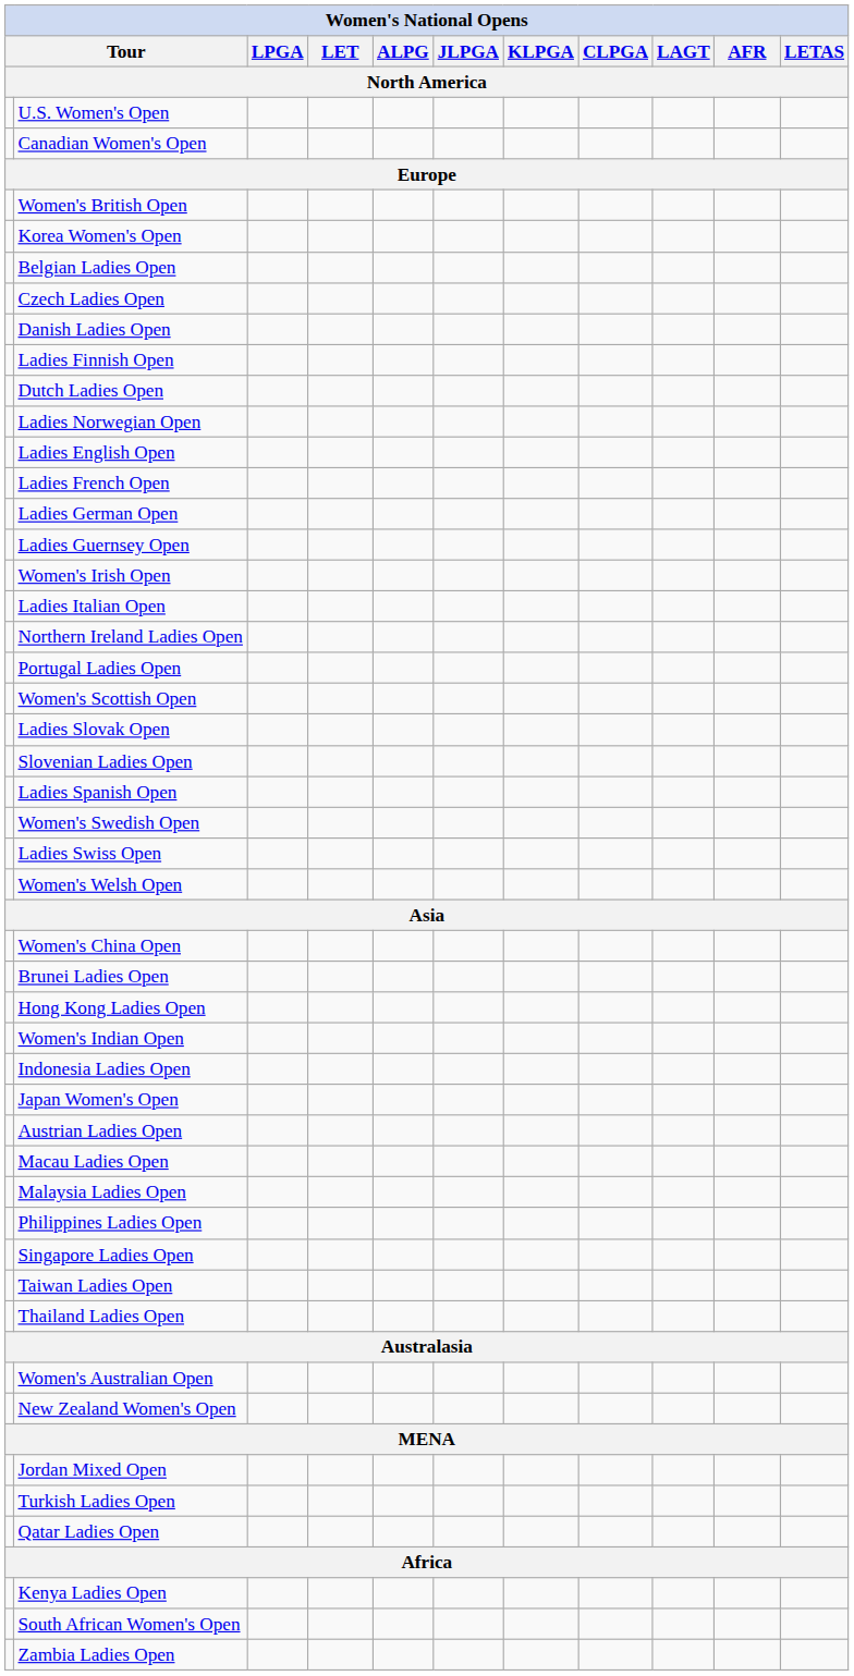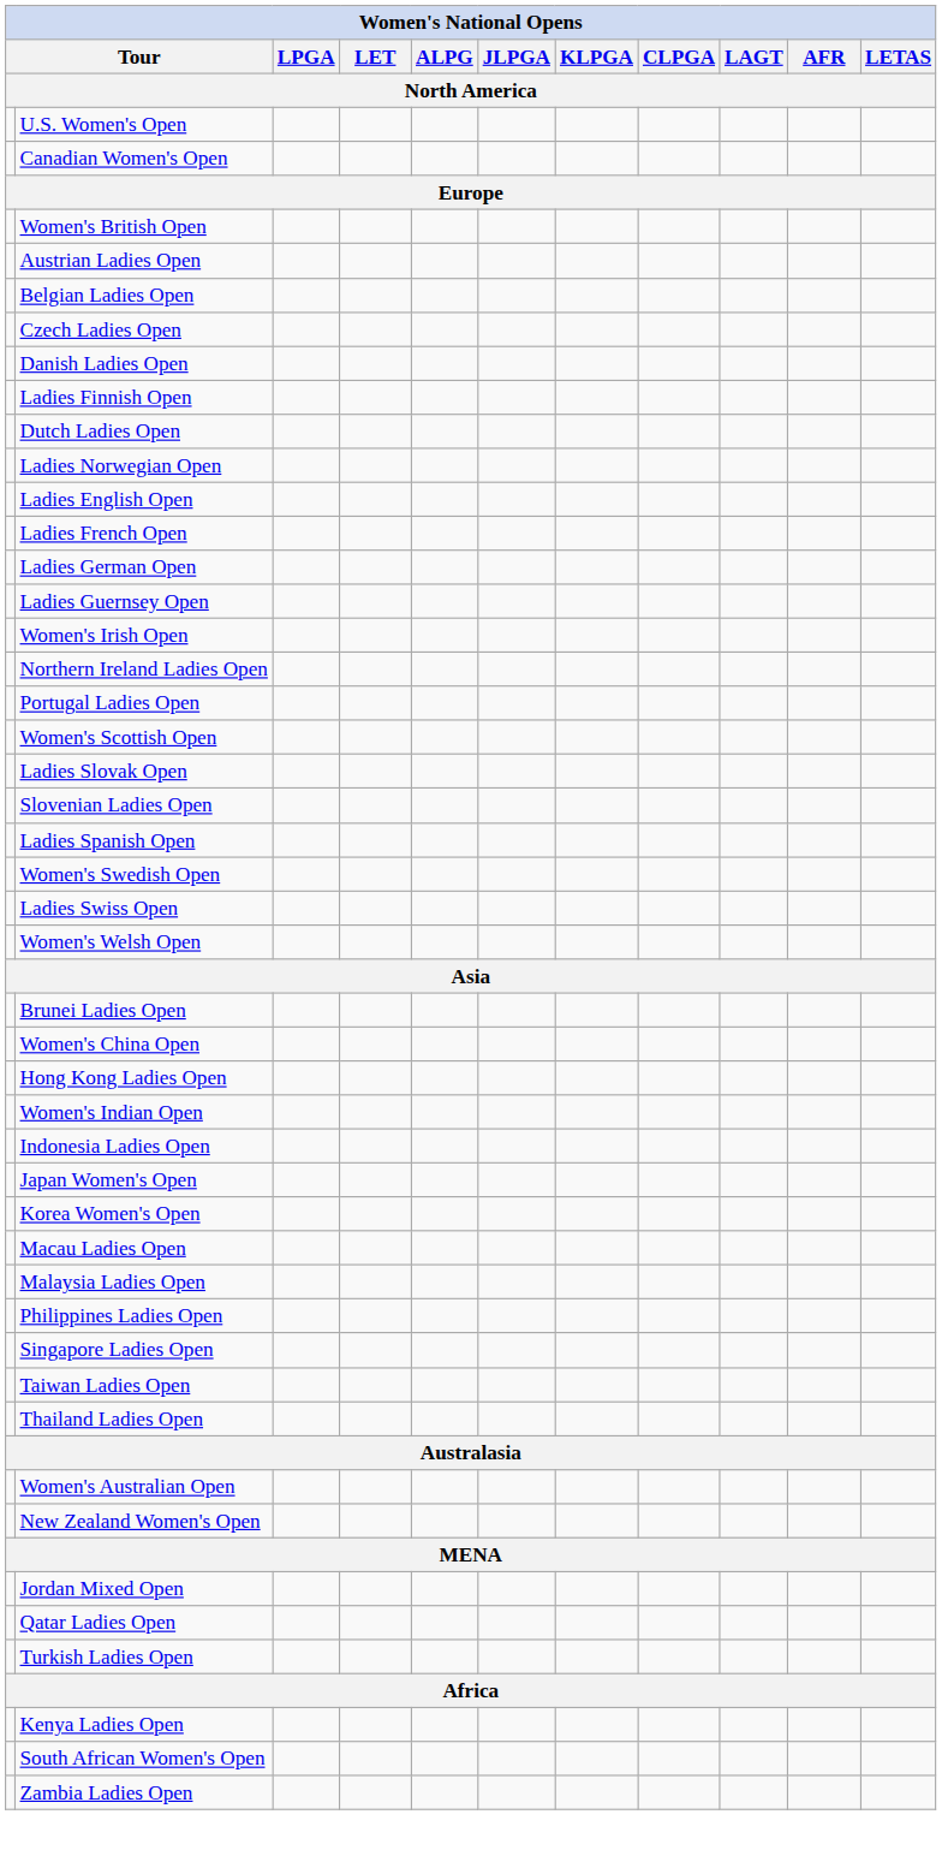 <table class="wikitable collapsible mw-datatable" style="text-align:left;font-size:95%">
 <tr>
 <th colspan=11 style="background:#cedaf2;">Women's National Opens</th>
 </tr>
 <tr>
 <th colspan=2>Tour</th>
 <th><a href='#'>LPGA</a></th>
 <th>  <a href='#'>LET</a>  </th>
 <th><a href='#'>ALPG</a></th>
 <th><a href='#'>JLPGA</a></th>
 <th><a href='#'>KLPGA</a></th>
 <th><a href='#'>CLPGA</a></th>
 <th><a href='#'>LAGT</a></th>
 <th>  <a href='#'>AFR</a>  </th>
 <th><a href='#'>LETAS</a></th>
 </tr>
 <tr>
 <th colspan=11>North America</th>
 </tr>
 <tr>
 <td></td>
 <td><a href='#'>U.S. Women's Open</a></td>
 <td></td>
 <td></td>
 <td></td>
 <td></td>
 <td></td>
 <td></td>
 <td></td>
 <td></td>
 <td></td>
 </tr>
 <tr>
 <td></td>
 <td><a href='#'>Canadian Women's Open</a></td>
 <td></td>
 <td></td>
 <td></td>
 <td></td>
 <td></td>
 <td></td>
 <td></td>
 <td></td>
 <td></td>
 </tr>
 <tr>
 <th colspan=11>Europe</th>
 </tr>
 <tr>
 <td></td>
 <td><a href='#'>Women's British Open</a></td>
 <td></td>
 <td></td>
 <td></td>
 <td></td>
 <td></td>
 <td></td>
 <td></td>
 <td></td>
 <td></td>
 </tr>
 <tr>
 <td></td>
-<td><a href='#'>Korea Women's Open</a></td>
+<td><a href='#'>Austrian Ladies Open</a></td>
 <td></td>
 <td></td>
 <td></td>
 <td></td>
 <td></td>
 <td></td>
 <td></td>
 <td></td>
 <td></td>
 </tr>
 <tr>
 <td></td>
 <td><a href='#'>Belgian Ladies Open</a></td>
 <td></td>
 <td></td>
 <td></td>
 <td></td>
 <td></td>
 <td></td>
 <td></td>
 <td></td>
 <td></td>
 </tr>
 <tr>
 <td></td>
 <td><a href='#'>Czech Ladies Open</a></td>
 <td></td>
 <td></td>
 <td></td>
 <td></td>
 <td></td>
 <td></td>
 <td></td>
 <td></td>
 <td></td>
 </tr>
 <tr>
 <td></td>
 <td><a href='#'>Danish Ladies Open</a></td>
 <td></td>
 <td></td>
 <td></td>
 <td></td>
 <td></td>
 <td></td>
 <td></td>
 <td></td>
 <td></td>
 </tr>
 <tr>
 <td></td>
 <td><a href='#'>Ladies Finnish Open</a></td>
 <td></td>
 <td></td>
 <td></td>
 <td></td>
 <td></td>
 <td></td>
 <td></td>
 <td></td>
 <td></td>
 </tr>
 <tr>
 <td></td>
 <td><a href='#'>Dutch Ladies Open</a></td>
 <td></td>
 <td></td>
 <td></td>
 <td></td>
 <td></td>
 <td></td>
 <td></td>
 <td></td>
 <td></td>
 </tr>
 <tr>
 <td></td>
 <td><a href='#'>Ladies Norwegian Open</a></td>
 <td></td>
 <td></td>
 <td></td>
 <td></td>
 <td></td>
 <td></td>
 <td></td>
 <td></td>
 <td></td>
 </tr>
 <tr>
 <td></td>
 <td><a href='#'>Ladies English Open</a></td>
 <td></td>
 <td></td>
 <td></td>
 <td></td>
 <td></td>
 <td></td>
 <td></td>
 <td></td>
 <td></td>
 </tr>
 <tr>
 <td></td>
 <td><a href='#'>Ladies French Open</a></td>
 <td></td>
 <td></td>
 <td></td>
 <td></td>
 <td></td>
 <td></td>
 <td></td>
 <td></td>
 <td></td>
 </tr>
 <tr>
 <td></td>
 <td><a href='#'>Ladies German Open</a></td>
 <td></td>
 <td></td>
 <td></td>
 <td></td>
 <td></td>
 <td></td>
 <td></td>
 <td></td>
 <td></td>
 </tr>
 <tr>
 <td></td>
 <td><a href='#'>Ladies Guernsey Open</a></td>
 <td></td>
 <td></td>
 <td></td>
 <td></td>
 <td></td>
 <td></td>
 <td></td>
 <td></td>
 <td></td>
 </tr>
 <tr>
 <td></td>
 <td><a href='#'>Women's Irish Open</a></td>
 <td></td>
 <td></td>
 <td></td>
 <td></td>
 <td></td>
 <td></td>
 <td></td>
 <td></td>
 <td></td>
 </tr>
 <tr>
 <td></td>
-<td><a href='#'>Ladies Italian Open</a></td>
-<td></td>
-<td></td>
-<td></td>
-<td></td>
-<td></td>
-<td></td>
-<td></td>
-<td></td>
-<td></td>
-</tr>
-<tr>
-<td></td>
 <td><a href='#'>Northern Ireland Ladies Open</a></td>
 <td></td>
 <td></td>
 <td></td>
 <td></td>
 <td></td>
 <td></td>
 <td></td>
 <td></td>
 <td></td>
 </tr>
 <tr>
 <td></td>
 <td><a href='#'>Portugal Ladies Open</a></td>
 <td></td>
 <td></td>
 <td></td>
 <td></td>
 <td></td>
 <td></td>
 <td></td>
 <td></td>
 <td></td>
 </tr>
 <tr>
 <td></td>
 <td><a href='#'>Women's Scottish Open</a></td>
 <td></td>
 <td></td>
 <td></td>
 <td></td>
 <td></td>
 <td></td>
 <td></td>
 <td></td>
 <td></td>
 </tr>
 <tr>
 <td></td>
 <td><a href='#'>Ladies Slovak Open</a></td>
 <td></td>
 <td></td>
 <td></td>
 <td></td>
 <td></td>
 <td></td>
 <td></td>
 <td></td>
 <td></td>
 </tr>
 <tr>
 <td></td>
 <td><a href='#'>Slovenian Ladies Open</a></td>
 <td></td>
 <td></td>
 <td></td>
 <td></td>
 <td></td>
 <td></td>
 <td></td>
 <td></td>
 <td></td>
 </tr>
 <tr>
 <td></td>
 <td><a href='#'>Ladies Spanish Open</a></td>
 <td></td>
 <td></td>
 <td></td>
 <td></td>
 <td></td>
 <td></td>
 <td></td>
 <td></td>
 <td></td>
 </tr>
 <tr>
 <td></td>
 <td><a href='#'>Women's Swedish Open</a></td>
 <td></td>
 <td></td>
 <td></td>
 <td></td>
 <td></td>
 <td></td>
 <td></td>
 <td></td>
 <td></td>
 </tr>
 <tr>
 <td></td>
 <td><a href='#'>Ladies Swiss Open</a></td>
 <td></td>
 <td></td>
 <td></td>
 <td></td>
 <td></td>
 <td></td>
 <td></td>
 <td></td>
 <td></td>
 </tr>
 <tr>
 <td></td>
 <td><a href='#'>Women's Welsh Open</a></td>
 <td></td>
 <td></td>
 <td></td>
 <td></td>
 <td></td>
 <td></td>
 <td></td>
 <td></td>
 <td></td>
 </tr>
 <tr>
 <th colspan=11>Asia</th>
 </tr>
 <tr>
 <td></td>
-<td><a href='#'>Women's China Open</a></td>
+<td><a href='#'>Brunei Ladies Open</a></td>
 <td></td>
 <td></td>
 <td></td>
 <td></td>
 <td></td>
 <td></td>
 <td></td>
 <td></td>
 <td></td>
 </tr>
 <tr>
 <td></td>
-<td><a href='#'>Brunei Ladies Open</a></td>
+<td><a href='#'>Women's China Open</a></td>
 <td></td>
 <td></td>
 <td></td>
 <td></td>
 <td></td>
 <td></td>
 <td></td>
 <td></td>
 <td></td>
 </tr>
 <tr>
 <td></td>
 <td><a href='#'>Hong Kong Ladies Open</a></td>
 <td></td>
 <td></td>
 <td></td>
 <td></td>
 <td></td>
 <td></td>
 <td></td>
 <td></td>
 <td></td>
 </tr>
 <tr>
 <td></td>
 <td><a href='#'>Women's Indian Open</a></td>
 <td></td>
 <td></td>
 <td></td>
 <td></td>
 <td></td>
 <td></td>
 <td></td>
 <td></td>
 <td></td>
 </tr>
 <tr>
 <td></td>
 <td><a href='#'>Indonesia Ladies Open</a></td>
 <td></td>
 <td></td>
 <td></td>
 <td></td>
 <td></td>
 <td></td>
 <td></td>
 <td></td>
 <td></td>
 </tr>
 <tr>
 <td></td>
 <td><a href='#'>Japan Women's Open</a></td>
 <td></td>
 <td></td>
 <td></td>
 <td></td>
 <td></td>
 <td></td>
 <td></td>
 <td></td>
 <td></td>
 </tr>
 <tr>
 <td></td>
-<td><a href='#'>Austrian Ladies Open</a></td>
+<td><a href='#'>Korea Women's Open</a></td>
 <td></td>
 <td></td>
 <td></td>
 <td></td>
 <td></td>
 <td></td>
 <td></td>
 <td></td>
 <td></td>
 </tr>
 <tr>
 <td></td>
 <td><a href='#'>Macau Ladies Open</a></td>
 <td></td>
 <td></td>
 <td></td>
 <td></td>
 <td></td>
 <td></td>
 <td></td>
 <td></td>
 <td></td>
 </tr>
 <tr>
 <td></td>
 <td><a href='#'>Malaysia Ladies Open</a></td>
 <td></td>
 <td></td>
 <td></td>
 <td></td>
 <td></td>
 <td></td>
 <td></td>
 <td></td>
 <td></td>
 </tr>
 <tr>
 <td></td>
 <td><a href='#'>Philippines Ladies Open</a></td>
 <td></td>
 <td></td>
 <td></td>
 <td></td>
 <td></td>
 <td></td>
 <td></td>
 <td></td>
 <td></td>
 </tr>
 <tr>
 <td></td>
 <td><a href='#'>Singapore Ladies Open</a></td>
 <td></td>
 <td></td>
 <td></td>
 <td></td>
 <td></td>
 <td></td>
 <td></td>
 <td></td>
 <td></td>
 </tr>
 <tr>
 <td></td>
 <td><a href='#'>Taiwan Ladies Open</a></td>
 <td></td>
 <td></td>
 <td></td>
 <td></td>
 <td></td>
 <td></td>
 <td></td>
 <td></td>
 <td></td>
 </tr>
 <tr>
 <td></td>
 <td><a href='#'>Thailand Ladies Open</a></td>
 <td></td>
 <td></td>
 <td></td>
 <td></td>
 <td></td>
 <td></td>
 <td></td>
 <td></td>
 <td></td>
 </tr>
 <tr>
 <th colspan=11>Australasia</th>
 </tr>
 <tr>
 <td></td>
 <td><a href='#'>Women's Australian Open</a></td>
 <td></td>
 <td></td>
 <td></td>
 <td></td>
 <td></td>
 <td></td>
 <td></td>
 <td></td>
 <td></td>
 </tr>
 <tr>
 <td></td>
 <td><a href='#'>New Zealand Women's Open</a></td>
 <td></td>
 <td></td>
 <td></td>
 <td></td>
 <td></td>
 <td></td>
 <td></td>
 <td></td>
 <td></td>
 </tr>
 <tr>
 <th colspan=11>MENA</th>
 </tr>
 <tr>
 <td></td>
 <td><a href='#'>Jordan Mixed Open</a></td>
 <td></td>
 <td></td>
 <td></td>
 <td></td>
 <td></td>
 <td></td>
 <td></td>
 <td></td>
 <td></td>
 </tr>
 <tr>
 <td></td>
-<td><a href='#'>Turkish Ladies Open</a></td>
+<td><a href='#'>Qatar Ladies Open</a></td>
 <td></td>
 <td></td>
 <td></td>
 <td></td>
 <td></td>
 <td></td>
 <td></td>
 <td></td>
 <td></td>
 </tr>
 <tr>
 <td></td>
-<td><a href='#'>Qatar Ladies Open</a></td>
+<td><a href='#'>Turkish Ladies Open</a></td>
 <td></td>
 <td></td>
 <td></td>
 <td></td>
 <td></td>
 <td></td>
 <td></td>
 <td></td>
 <td></td>
 </tr>
 <tr>
 <th colspan=11>Africa</th>
 </tr>
 <tr>
 <td></td>
 <td><a href='#'>Kenya Ladies Open</a></td>
 <td></td>
 <td></td>
 <td></td>
 <td></td>
 <td></td>
 <td></td>
 <td></td>
 <td></td>
 <td></td>
 </tr>
 <tr>
 <td></td>
 <td><a href='#'>South African Women's Open</a></td>
 <td></td>
 <td></td>
 <td></td>
 <td></td>
 <td></td>
 <td></td>
 <td></td>
 <td></td>
 <td></td>
 </tr>
 <tr>
 <td></td>
 <td><a href='#'>Zambia Ladies Open</a></td>
 <td></td>
 <td></td>
 <td></td>
 <td></td>
 <td></td>
 <td></td>
 <td></td>
 <td></td>
 <td></td>
 </tr>
 </table>
